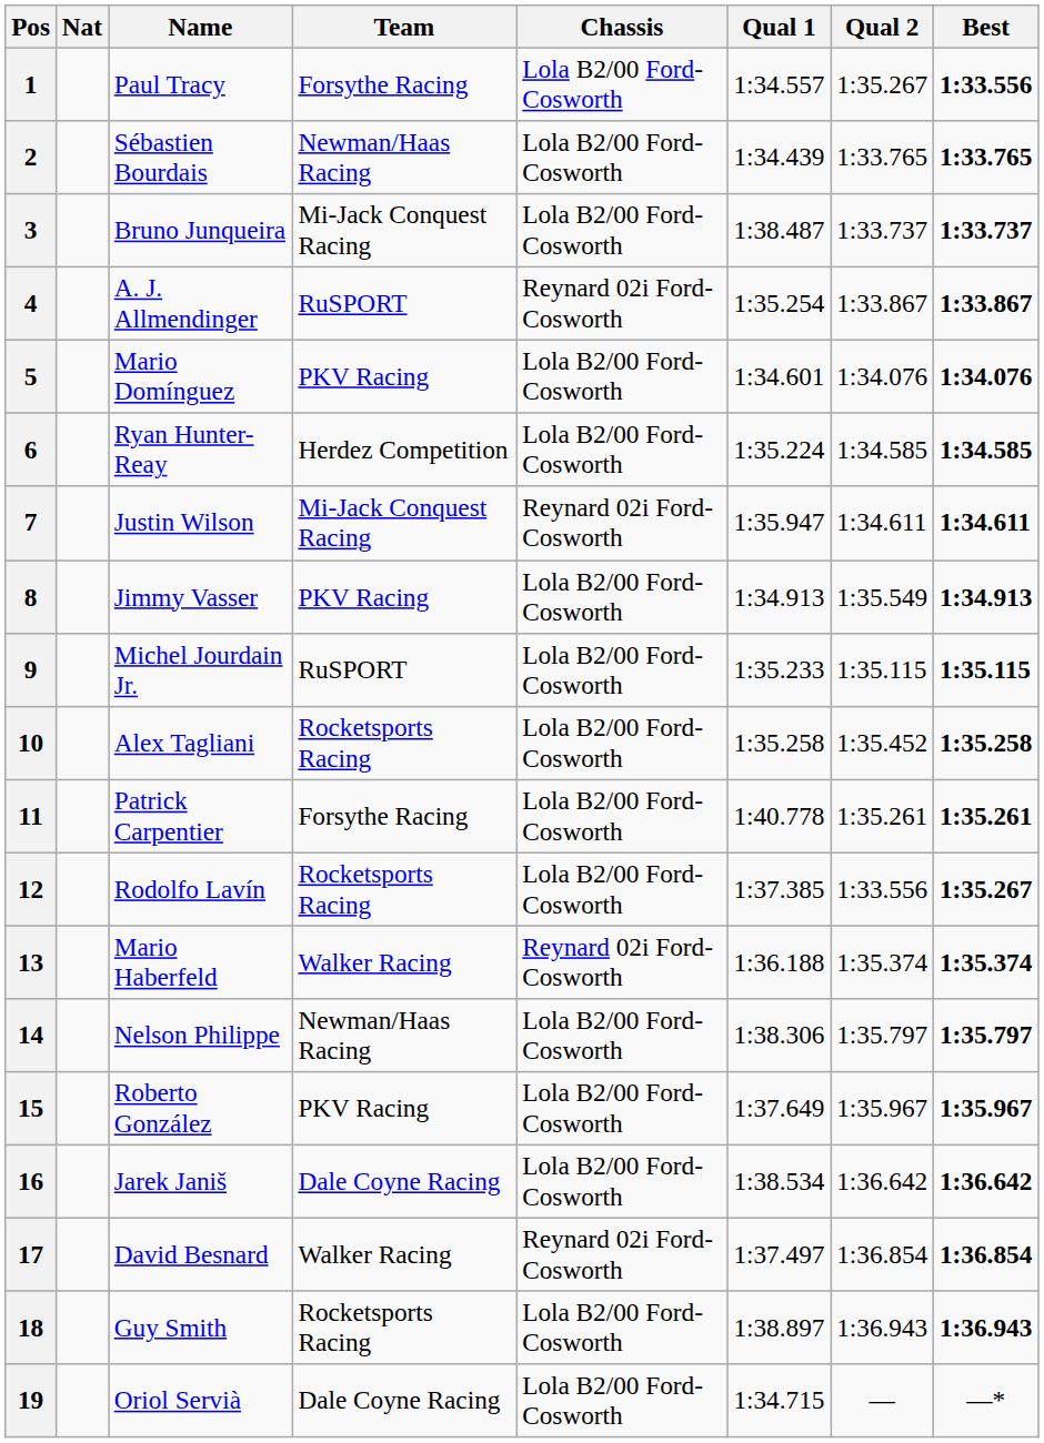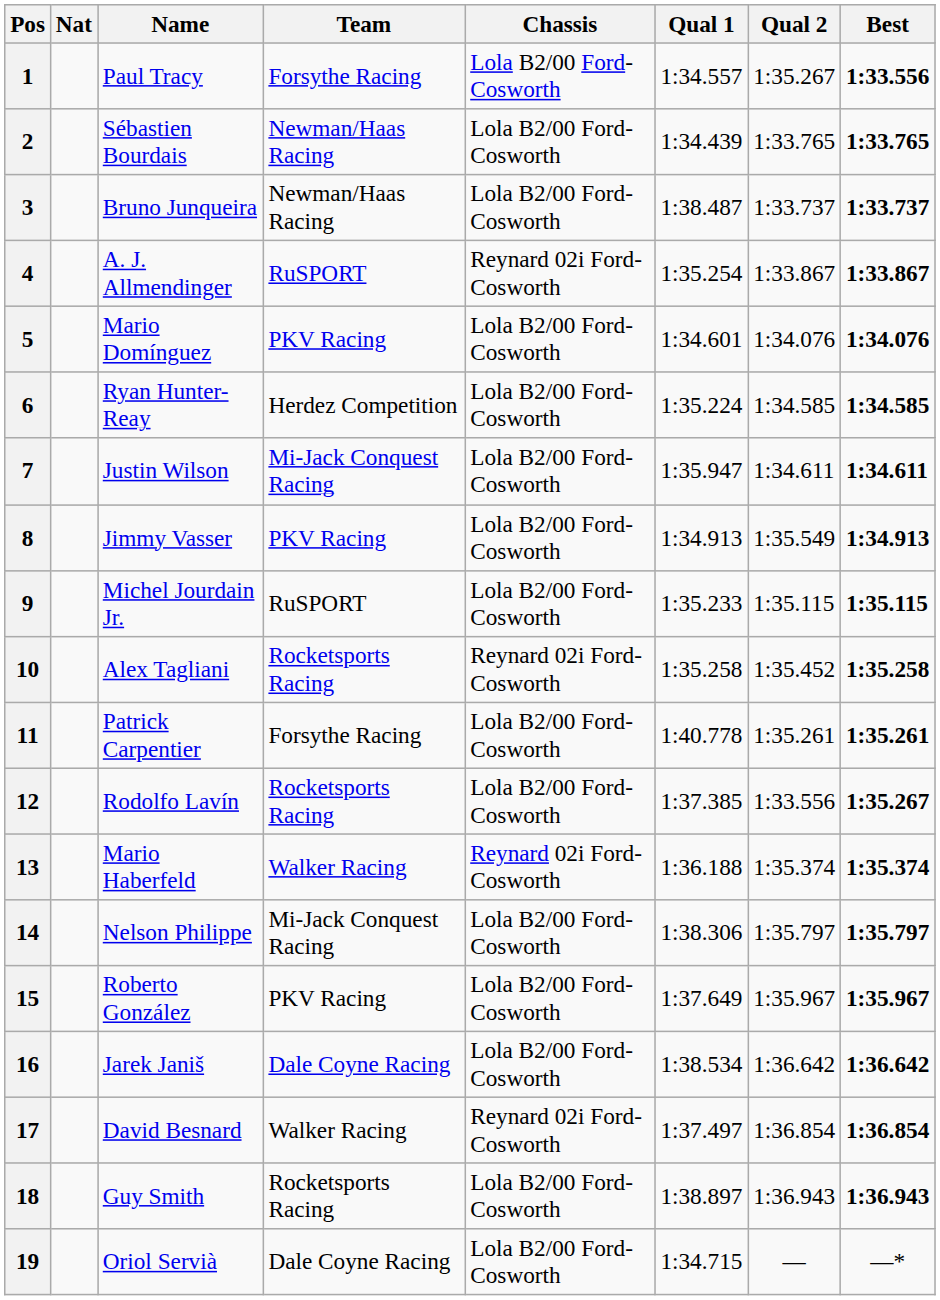 <table class="wikitable" style="font-size: 95%;">
 <tr>
 <th>Pos</th>
 <th>Nat</th>
 <th>Name</th>
 <th>Team</th>
 <th>Chassis</th>
 <th>Qual 1</th>
 <th>Qual 2</th>
 <th>Best</th>
 </tr>
 <tr>
 <th>1</th>
 <td></td>
 <td><a href='#'>Paul Tracy</a></td>
 <td><a href='#'>Forsythe Racing</a></td>
 <td><a href='#'>Lola</a> B2/00 <a href='#'>Ford</a>-<a href='#'>Cosworth</a></td>
 <td>1:34.557</td>
 <td>1:35.267</td>
 <td><strong>1:33.556</strong></td>
 </tr>
 <tr>
 <th>2</th>
 <td></td>
 <td><a href='#'>Sébastien Bourdais</a></td>
 <td><a href='#'>Newman/Haas Racing</a></td>
 <td>Lola B2/00 Ford-Cosworth</td>
 <td>1:34.439</td>
 <td>1:33.765</td>
 <td><strong>1:33.765</strong></td>
 </tr>
 <tr>
 <th>3</th>
 <td></td>
 <td><a href='#'>Bruno Junqueira</a></td>
-<td>Mi-Jack Conquest Racing</td>
+<td>Newman/Haas Racing</td>
 <td>Lola B2/00 Ford-Cosworth</td>
 <td>1:38.487</td>
 <td>1:33.737</td>
 <td><strong>1:33.737</strong></td>
 </tr>
 <tr>
 <th>4</th>
 <td></td>
 <td><a href='#'>A. J. Allmendinger</a></td>
 <td><a href='#'>RuSPORT</a></td>
 <td>Reynard 02i Ford-Cosworth</td>
 <td>1:35.254</td>
 <td>1:33.867</td>
 <td><strong>1:33.867</strong></td>
 </tr>
 <tr>
 <th>5</th>
 <td></td>
 <td><a href='#'>Mario Domínguez</a></td>
 <td><a href='#'>PKV Racing</a></td>
 <td>Lola B2/00 Ford-Cosworth</td>
 <td>1:34.601</td>
 <td>1:34.076</td>
 <td><strong>1:34.076</strong></td>
 </tr>
 <tr>
 <th>6</th>
 <td></td>
 <td><a href='#'>Ryan Hunter-Reay</a></td>
 <td>Herdez Competition</td>
 <td>Lola B2/00 Ford-Cosworth</td>
 <td>1:35.224</td>
 <td>1:34.585</td>
 <td><strong>1:34.585</strong></td>
 </tr>
 <tr>
 <th>7</th>
 <td></td>
 <td><a href='#'>Justin Wilson</a></td>
 <td><a href='#'>Mi-Jack Conquest Racing</a></td>
-<td>Reynard 02i Ford-Cosworth</td>
+<td>Lola B2/00 Ford-Cosworth</td>
 <td>1:35.947</td>
 <td>1:34.611</td>
 <td><strong>1:34.611</strong></td>
 </tr>
 <tr>
 <th>8</th>
 <td></td>
 <td><a href='#'>Jimmy Vasser</a></td>
 <td><a href='#'>PKV Racing</a></td>
 <td>Lola B2/00 Ford-Cosworth</td>
 <td>1:34.913</td>
 <td>1:35.549</td>
 <td><strong>1:34.913</strong></td>
 </tr>
 <tr>
 <th>9</th>
 <td></td>
 <td><a href='#'>Michel Jourdain Jr.</a></td>
 <td>RuSPORT</td>
 <td>Lola B2/00 Ford-Cosworth</td>
 <td>1:35.233</td>
 <td>1:35.115</td>
 <td><strong>1:35.115</strong></td>
 </tr>
 <tr>
 <th>10</th>
 <td></td>
 <td><a href='#'>Alex Tagliani</a></td>
 <td><a href='#'>Rocketsports Racing</a></td>
-<td>Lola B2/00 Ford-Cosworth</td>
+<td>Reynard 02i Ford-Cosworth</td>
 <td>1:35.258</td>
 <td>1:35.452</td>
 <td><strong>1:35.258</strong></td>
 </tr>
 <tr>
 <th>11</th>
 <td></td>
 <td><a href='#'>Patrick Carpentier</a></td>
 <td>Forsythe Racing</td>
 <td>Lola B2/00 Ford-Cosworth</td>
 <td>1:40.778</td>
 <td>1:35.261</td>
 <td><strong>1:35.261</strong></td>
 </tr>
 <tr>
 <th>12</th>
 <td></td>
 <td><a href='#'>Rodolfo Lavín</a></td>
 <td><a href='#'>Rocketsports Racing</a></td>
 <td>Lola B2/00 Ford-Cosworth</td>
 <td>1:37.385</td>
 <td>1:33.556</td>
 <td><strong>1:35.267</strong></td>
 </tr>
 <tr>
 <th>13</th>
 <td></td>
 <td><a href='#'>Mario Haberfeld</a></td>
 <td><a href='#'>Walker Racing</a></td>
 <td><a href='#'>Reynard</a> 02i Ford-Cosworth</td>
 <td>1:36.188</td>
 <td>1:35.374</td>
 <td><strong>1:35.374</strong></td>
 </tr>
 <tr>
 <th>14</th>
 <td></td>
 <td><a href='#'>Nelson Philippe</a></td>
-<td>Newman/Haas Racing</td>
+<td>Mi-Jack Conquest Racing</td>
 <td>Lola B2/00 Ford-Cosworth</td>
 <td>1:38.306</td>
 <td>1:35.797</td>
 <td><strong>1:35.797</strong></td>
 </tr>
 <tr>
 <th>15</th>
 <td></td>
 <td><a href='#'>Roberto González</a></td>
 <td>PKV Racing</td>
 <td>Lola B2/00 Ford-Cosworth</td>
 <td>1:37.649</td>
 <td>1:35.967</td>
 <td><strong>1:35.967</strong></td>
 </tr>
 <tr>
 <th>16</th>
 <td></td>
 <td><a href='#'>Jarek Janiš</a></td>
 <td><a href='#'>Dale Coyne Racing</a></td>
 <td>Lola B2/00 Ford-Cosworth</td>
 <td>1:38.534</td>
 <td>1:36.642</td>
 <td><strong>1:36.642</strong></td>
 </tr>
 <tr>
 <th>17</th>
 <td></td>
 <td><a href='#'>David Besnard</a></td>
 <td>Walker Racing</td>
 <td>Reynard 02i Ford-Cosworth</td>
 <td>1:37.497</td>
 <td>1:36.854</td>
 <td><strong>1:36.854</strong></td>
 </tr>
 <tr>
 <th>18</th>
 <td></td>
 <td><a href='#'>Guy Smith</a></td>
 <td>Rocketsports Racing</td>
 <td>Lola B2/00 Ford-Cosworth</td>
 <td>1:38.897</td>
 <td>1:36.943</td>
 <td><strong>1:36.943</strong></td>
 </tr>
 <tr>
 <th>19</th>
 <td></td>
 <td><a href='#'>Oriol Servià</a></td>
 <td>Dale Coyne Racing</td>
 <td>Lola B2/00 Ford-Cosworth</td>
 <td>1:34.715</td>
 <td align="center">—</td>
 <td align="center">—*</td>
 </tr>
 </table>
